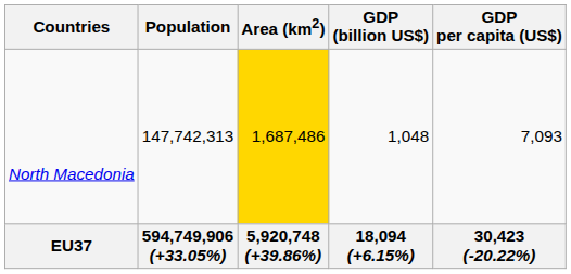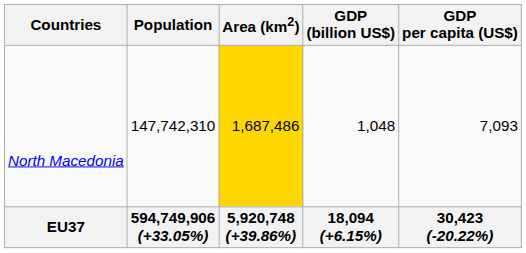 <table class="wikitable" style="text-align:right;">
 <tr>
 <th>Countries</th>
 <th>Population</th>
 <th>Area (km<sup>2</sup>)</th>
 <th>GDP <br>(billion US$)</th>
 <th>GDP <br>per capita (US$)</th>
 </tr>
 <tr>
 <td style="text-align:left;"><em></em><br><em></em><br><em></em><br><em></em><br><em></em><br><em><br> <a href='#'>North Macedonia</a><br><br><br></em></td>
-<td>147,742,313</td>
+<td>147,742,310</td>
 <td style="background: gold;">1,687,486</td>
 <td>1,048</td>
 <td>7,093</td>
 </tr>
 <tr>
 <th>EU37</th>
 <th>594,749,906 <br><em>(+33.05%)</em></th>
 <th>5,920,748 <br><em>(+39.86%)</em></th>
 <th>18,094 <br><em>(+6.15%)</em></th>
 <th>30,423 <br><em>(-20.22%)</em></th>
 </tr>
 </table>
